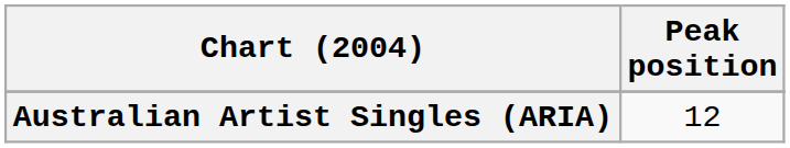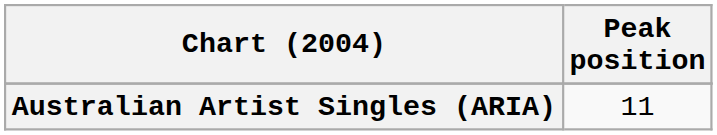 <table class="wikitable plainrowheaders" style="text-align:center">
 <tr>
 <th>Chart (2004)</th>
 <th>Peak<br>position</th>
 </tr>
 <tr>
 </tr>
 <tr>
 <th scope="row">Australian Artist Singles (ARIA)</th>
-<td>12</td>
+<td>11</td>
 </tr>
 </table>
